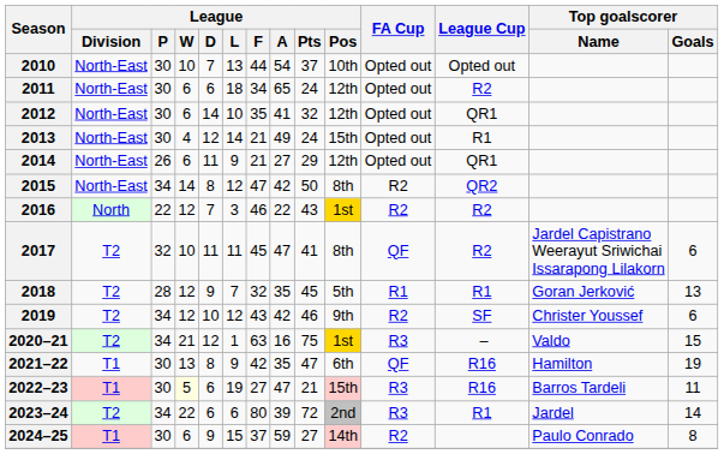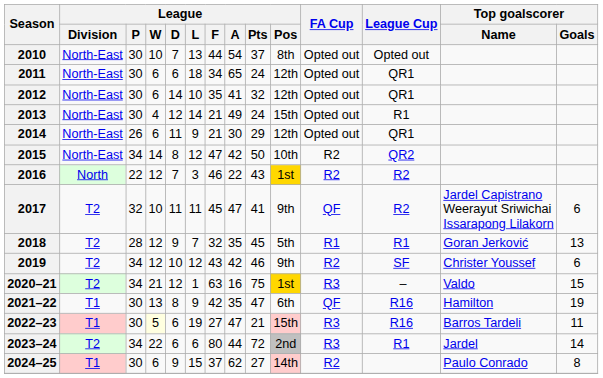 <table class="wikitable" style="text-align: center">
 <tr>
 <th rowspan=2>Season</th>
 <th colspan=9>League</th>
 <th rowspan=2><a href='#'>FA Cup</a></th>
 <th rowspan=2><a href='#'>League Cup</a></th>
 <th colspan=2>Top goalscorer</th>
 </tr>
 <tr>
 <th>Division</th>
 <th>P</th>
 <th>W</th>
 <th>D</th>
 <th>L</th>
 <th>F</th>
 <th>A</th>
 <th>Pts</th>
 <th>Pos</th>
 <th>Name</th>
 <th>Goals</th>
 </tr>
 <tr>
 <th>2010</th>
 <td><a href='#'>North-East</a></td>
 <td>30</td>
 <td>10</td>
 <td>7</td>
 <td>13</td>
 <td>44</td>
 <td>54</td>
 <td>37</td>
-<td>10th</td>
+<td>8th</td>
 <td>Opted out</td>
 <td>Opted out</td>
 <td></td>
 <td></td>
 </tr>
 <tr>
 <th>2011</th>
 <td><a href='#'>North-East</a></td>
 <td>30</td>
 <td>6</td>
 <td>6</td>
 <td>18</td>
 <td>34</td>
 <td>65</td>
 <td>24</td>
 <td>12th</td>
 <td>Opted out</td>
-<td><a href='#'>R2</a></td>
+<td>QR1</td>
 <td></td>
 <td></td>
 </tr>
 <tr>
 <th>2012</th>
 <td><a href='#'>North-East</a></td>
 <td>30</td>
 <td>6</td>
 <td>14</td>
 <td>10</td>
 <td>35</td>
 <td>41</td>
 <td>32</td>
 <td>12th</td>
 <td>Opted out</td>
 <td>QR1</td>
 <td></td>
 <td></td>
 </tr>
 <tr>
 <th>2013</th>
 <td><a href='#'>North-East</a></td>
 <td>30</td>
 <td>4</td>
 <td>12</td>
 <td>14</td>
 <td>21</td>
 <td>49</td>
 <td>24</td>
 <td>15th</td>
 <td>Opted out</td>
 <td>R1</td>
 <td></td>
 <td></td>
 </tr>
 <tr>
 <th>2014</th>
 <td><a href='#'>North-East</a></td>
 <td>26</td>
 <td>6</td>
 <td>11</td>
 <td>9</td>
 <td>21</td>
-<td>27</td>
+<td>30</td>
 <td>29</td>
 <td>12th</td>
 <td>Opted out</td>
 <td>QR1</td>
 <td></td>
 <td></td>
 </tr>
 <tr>
 <th>2015</th>
 <td><a href='#'>North-East</a></td>
 <td>34</td>
 <td>14</td>
 <td>8</td>
 <td>12</td>
 <td>47</td>
 <td>42</td>
 <td>50</td>
-<td>8th</td>
+<td>10th</td>
 <td>R2</td>
 <td><a href='#'>QR2</a></td>
 <td></td>
 <td></td>
 </tr>
 <tr>
 <th>2016</th>
 <td bgcolor="#DDFFDD"><a href='#'>North</a></td>
 <td>22</td>
 <td>12</td>
 <td>7</td>
 <td>3</td>
 <td>46</td>
 <td>22</td>
 <td>43</td>
 <td bgcolor=gold>1st</td>
 <td><a href='#'>R2</a></td>
 <td><a href='#'>R2</a></td>
 <td></td>
 <td></td>
 </tr>
 <tr>
 <th>2017</th>
 <td><a href='#'>T2</a></td>
 <td>32</td>
 <td>10</td>
 <td>11</td>
 <td>11</td>
 <td>45</td>
 <td>47</td>
 <td>41</td>
-<td>8th</td>
+<td>9th</td>
 <td><a href='#'>QF</a></td>
 <td><a href='#'>R2</a></td>
 <td align="left"> <a href='#'>Jardel Capistrano</a> <br> Weerayut Sriwichai <br> <a href='#'>Issarapong Lilakorn</a></td>
 <td>6</td>
 </tr>
 <tr>
 <th>2018</th>
 <td><a href='#'>T2</a></td>
 <td>28</td>
 <td>12</td>
 <td>9</td>
 <td>7</td>
 <td>32</td>
 <td>35</td>
 <td>45</td>
 <td>5th</td>
 <td><a href='#'>R1</a></td>
 <td><a href='#'>R1</a></td>
 <td align="left"> <a href='#'>Goran Jerković</a></td>
 <td>13</td>
 </tr>
 <tr>
 <th>2019</th>
 <td><a href='#'>T2</a></td>
 <td>34</td>
 <td>12</td>
 <td>10</td>
 <td>12</td>
 <td>43</td>
 <td>42</td>
 <td>46</td>
 <td>9th</td>
 <td><a href='#'>R2</a></td>
 <td><a href='#'>SF</a></td>
 <td align="left"> <a href='#'>Christer Youssef</a></td>
 <td>6</td>
 </tr>
 <tr>
 <th>2020–21</th>
 <td bgcolor="#DDFFDD"><a href='#'>T2</a></td>
 <td>34</td>
 <td>21</td>
 <td>12</td>
 <td>1</td>
 <td>63</td>
 <td>16</td>
 <td>75</td>
 <td bgcolor=gold>1st</td>
 <td><a href='#'>R3</a></td>
 <td> –</td>
 <td align="left"> <a href='#'>Valdo</a></td>
 <td>15</td>
 </tr>
 <tr>
 <th>2021–22</th>
 <td><a href='#'>T1</a></td>
 <td>30</td>
 <td>13</td>
 <td>8</td>
 <td>9</td>
 <td>42</td>
 <td>35</td>
 <td>47</td>
 <td>6th</td>
 <td><a href='#'>QF</a></td>
 <td><a href='#'>R16</a></td>
 <td align="left"> <a href='#'>Hamilton</a></td>
 <td>19</td>
 </tr>
 <tr>
 <th>2022–23</th>
 <td bgcolor="#FFCCCC"><a href='#'>T1</a></td>
 <td>30</td>
 <td style="background: lightyellow;">5</td>
 <td>6</td>
 <td>19</td>
 <td>27</td>
 <td>47</td>
 <td>21</td>
 <td bgcolor="#FFCCCC">15th</td>
 <td><a href='#'>R3</a></td>
 <td><a href='#'>R16</a></td>
 <td align="left"> <a href='#'>Barros Tardeli</a></td>
 <td>11</td>
 </tr>
 <tr>
 <th>2023–24</th>
 <td bgcolor="#DDFFDD"><a href='#'>T2</a></td>
 <td>34</td>
 <td>22</td>
 <td>6</td>
 <td>6</td>
 <td>80</td>
-<td>39</td>
+<td>44</td>
 <td>72</td>
 <td bgcolor=silver>2nd</td>
 <td><a href='#'>R3</a></td>
 <td><a href='#'>R1</a></td>
 <td align="left"> <a href='#'>Jardel</a></td>
 <td>14</td>
 </tr>
 <tr>
 <th>2024–25</th>
 <td bgcolor="#FFCCCC"><a href='#'>T1</a></td>
 <td>30</td>
 <td>6</td>
 <td>9</td>
 <td>15</td>
 <td>37</td>
-<td>59</td>
+<td>62</td>
 <td>27</td>
 <td bgcolor="#FFCCCC">14th</td>
 <td><a href='#'>R2</a></td>
 <td></td>
 <td align="left"> <a href='#'>Paulo Conrado</a></td>
 <td>8</td>
 </tr>
 <tr>
 </tr>
 </table>
